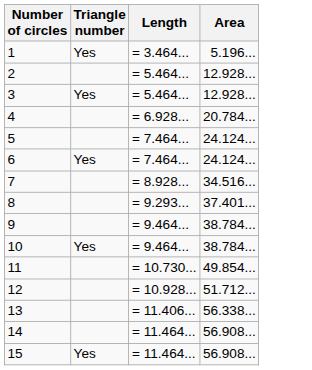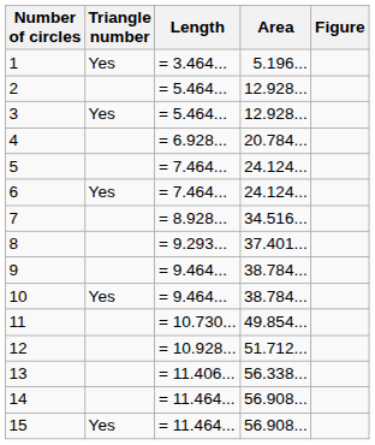 <table class="wikitable defaultright col2center">
 <tr>
 <th>Number<br> of circles</th>
 <th>Triangle<br> number</th>
 <th>Length</th>
 <th>Area</th>
+<th>Figure</th>
 </tr>
 <tr>
 <td>1</td>
 <td>Yes</td>
 <td> = 3.464...</td>
 <td align="right">5.196...</td>
+<td></td>
 </tr>
 <tr>
 <td>2</td>
 <td></td>
 <td> = 5.464...</td>
 <td>12.928...</td>
+<td></td>
 </tr>
 <tr>
 <td>3</td>
 <td>Yes</td>
 <td> = 5.464...</td>
 <td>12.928...</td>
+<td></td>
 </tr>
 <tr>
 <td>4</td>
 <td></td>
 <td> = 6.928...</td>
 <td>20.784...</td>
+<td></td>
 </tr>
 <tr>
 <td>5</td>
 <td></td>
 <td> = 7.464...</td>
 <td>24.124...</td>
+<td></td>
 </tr>
 <tr>
 <td>6</td>
 <td>Yes</td>
 <td> = 7.464...</td>
 <td>24.124...</td>
+<td></td>
 </tr>
 <tr>
 <td>7</td>
 <td></td>
 <td> = 8.928...</td>
 <td>34.516...</td>
+<td></td>
 </tr>
 <tr>
 <td>8</td>
 <td></td>
 <td> = 9.293...</td>
 <td>37.401...</td>
+<td></td>
 </tr>
 <tr>
 <td>9</td>
 <td></td>
 <td> = 9.464...</td>
 <td>38.784...</td>
+<td></td>
 </tr>
 <tr>
 <td>10</td>
 <td>Yes</td>
 <td> = 9.464...</td>
 <td>38.784...</td>
+<td></td>
 </tr>
 <tr>
 <td>11</td>
 <td></td>
 <td> = 10.730...</td>
 <td>49.854...</td>
+<td></td>
 </tr>
 <tr>
 <td>12</td>
 <td></td>
 <td> = 10.928...</td>
 <td>51.712...</td>
+<td></td>
 </tr>
 <tr>
 <td>13</td>
 <td></td>
 <td> = 11.406...</td>
 <td>56.338...</td>
+<td></td>
 </tr>
 <tr>
 <td>14</td>
 <td></td>
 <td> = 11.464...</td>
 <td>56.908...</td>
+<td></td>
 </tr>
 <tr>
 <td>15</td>
 <td>Yes</td>
 <td> = 11.464...</td>
 <td>56.908...</td>
+<td></td>
 </tr>
 </table>
